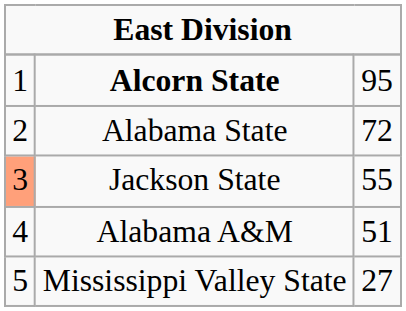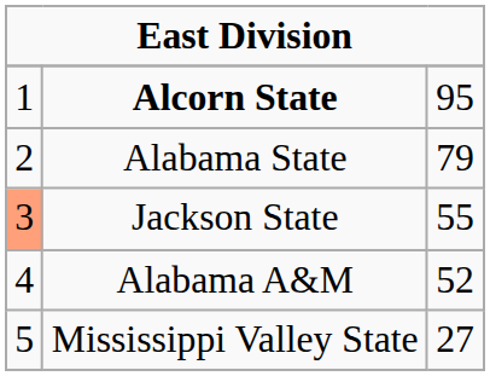 <table class="wikitable">
 <tr align="center">
 <td align="center" Colspan="3"><strong>East Division</strong></td>
 </tr>
 <tr align="center">
 </tr>
 <tr align="center">
 <td>1</td>
 <td><strong>Alcorn State</strong></td>
 <td>95</td>
 </tr>
 <tr align="center">
 <td>2</td>
 <td>Alabama State</td>
-<td>72</td>
+<td>79</td>
 </tr>
 <tr align="center">
 <td style="background: lightsalmon;">3</td>
 <td>Jackson State</td>
 <td>55</td>
 </tr>
 <tr align="center">
 <td>4</td>
 <td>Alabama A&M</td>
-<td>51</td>
+<td>52</td>
 </tr>
 <tr align="center">
 <td>5</td>
 <td>Mississippi Valley State</td>
 <td>27</td>
 </tr>
 </table>
